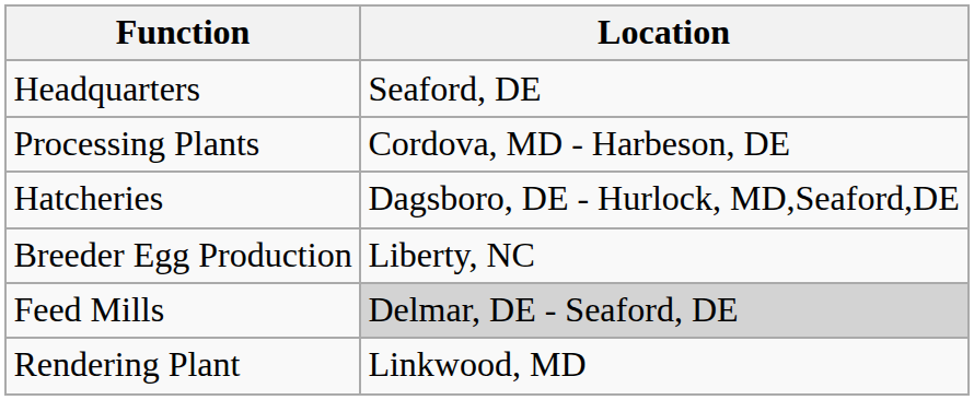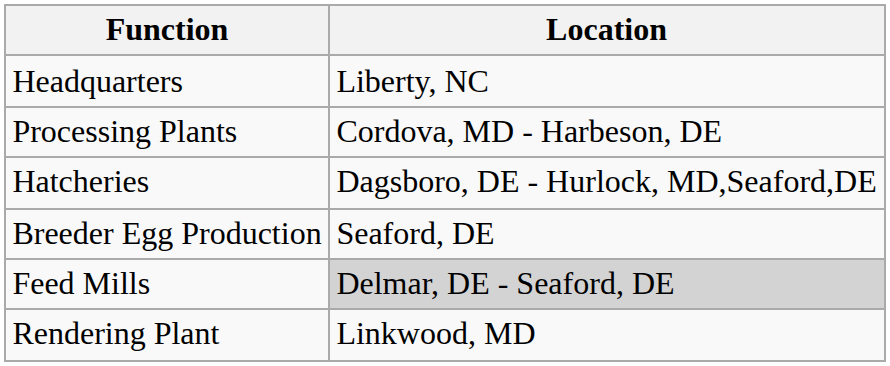 <table class="wikitable" border="1">
 <tr>
 <th>Function</th>
 <th>Location</th>
 </tr>
 <tr>
 <td>Headquarters</td>
-<td>Seaford, DE</td>
+<td>Liberty, NC</td>
 </tr>
 <tr>
 <td>Processing Plants</td>
 <td>Cordova, MD - Harbeson, DE</td>
 </tr>
 <tr>
 <td>Hatcheries</td>
 <td>Dagsboro, DE - Hurlock, MD,Seaford,DE</td>
 </tr>
 <tr>
 <td>Breeder Egg Production</td>
-<td>Liberty, NC</td>
+<td>Seaford, DE</td>
 </tr>
 <tr>
 <td>Feed Mills</td>
 <td style="background: lightgrey;">Delmar, DE - Seaford, DE</td>
 </tr>
 <tr>
 <td>Rendering Plant</td>
 <td>Linkwood, MD</td>
 </tr>
 </table>
